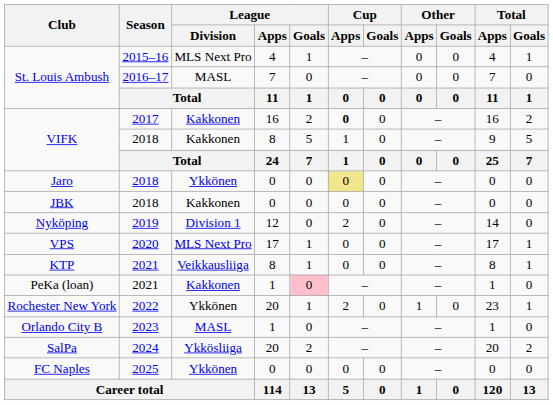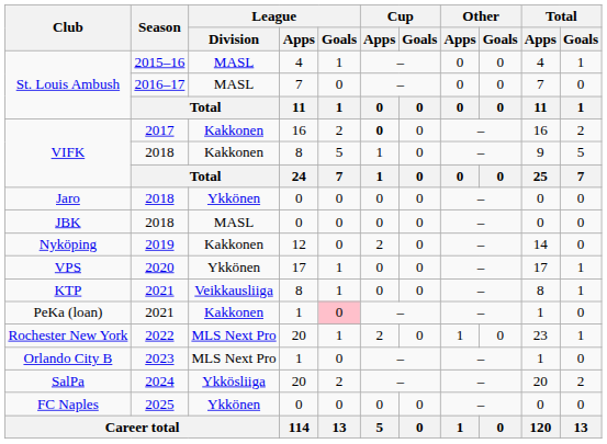 <table class="wikitable" style="text-align: center">
 <tr>
 <th rowspan="2">Club</th>
 <th rowspan="2">Season</th>
 <th colspan="3">League</th>
 <th colspan="2">Cup</th>
 <th colspan="2">Other</th>
 <th colspan="2">Total</th>
 </tr>
 <tr>
 <th>Division</th>
 <th>Apps</th>
 <th>Goals</th>
 <th>Apps</th>
 <th>Goals</th>
 <th>Apps</th>
 <th>Goals</th>
 <th>Apps</th>
 <th>Goals</th>
 </tr>
 <tr>
 <td rowspan="3"><a href='#'>St. Louis Ambush</a></td>
 <td><a href='#'>2015–16</a></td>
-<td>MLS Next Pro</td>
+<td><a href='#'>MASL</a></td>
 <td>4</td>
 <td>1</td>
 <td colspan="2">–</td>
 <td>0</td>
 <td>0</td>
 <td>4</td>
 <td>1</td>
 </tr>
 <tr>
 <td><a href='#'>2016–17</a></td>
 <td>MASL</td>
 <td>7</td>
 <td>0</td>
 <td colspan="2">–</td>
 <td>0</td>
 <td>0</td>
 <td>7</td>
 <td>0</td>
 </tr>
 <tr>
 <th colspan="2"><strong>Total</strong></th>
 <th>11</th>
 <th>1</th>
 <th>0</th>
 <th>0</th>
 <th>0</th>
 <th>0</th>
 <th>11</th>
 <th>1</th>
 </tr>
 <tr>
 <td rowspan="3"><a href='#'>VIFK</a></td>
 <td><a href='#'>2017</a></td>
 <td><a href='#'>Kakkonen</a></td>
 <td>16</td>
 <td>2</td>
 <td><strong>0</strong></td>
 <td>0</td>
 <td colspan="2">–</td>
 <td>16</td>
 <td>2</td>
 </tr>
 <tr>
 <td>2018</td>
 <td>Kakkonen</td>
 <td>8</td>
 <td>5</td>
 <td>1</td>
 <td>0</td>
 <td colspan="2">–</td>
 <td>9</td>
 <td>5</td>
 </tr>
 <tr>
 <th colspan="2"><strong>Total</strong></th>
 <th>24</th>
 <th>7</th>
 <th>1</th>
 <th>0</th>
 <th>0</th>
 <th>0</th>
 <th>25</th>
 <th>7</th>
 </tr>
 <tr>
 <td><a href='#'>Jaro</a></td>
 <td><a href='#'>2018</a></td>
 <td><a href='#'>Ykkönen</a></td>
 <td>0</td>
 <td>0</td>
-<td style="background: khaki;">0</td>
+<td>0</td>
 <td>0</td>
 <td colspan="2">–</td>
 <td>0</td>
 <td>0</td>
 </tr>
 <tr>
 <td><a href='#'>JBK</a></td>
 <td>2018</td>
-<td>Kakkonen</td>
+<td>MASL</td>
 <td>0</td>
 <td>0</td>
 <td>0</td>
 <td>0</td>
 <td colspan="2">–</td>
 <td>0</td>
 <td>0</td>
 </tr>
 <tr>
 <td><a href='#'>Nyköping</a></td>
 <td><a href='#'>2019</a></td>
-<td><a href='#'>Division 1</a></td>
+<td>Kakkonen</td>
 <td>12</td>
 <td>0</td>
 <td>2</td>
 <td>0</td>
 <td colspan="2">–</td>
 <td>14</td>
 <td>0</td>
 </tr>
 <tr>
 <td><a href='#'>VPS</a></td>
 <td><a href='#'>2020</a></td>
-<td><a href='#'>MLS Next Pro</a></td>
+<td>Ykkönen</td>
 <td>17</td>
 <td>1</td>
 <td>0</td>
 <td>0</td>
 <td colspan="2">–</td>
 <td>17</td>
 <td>1</td>
 </tr>
 <tr>
 <td><a href='#'>KTP</a></td>
 <td><a href='#'>2021</a></td>
 <td><a href='#'>Veikkausliiga</a></td>
 <td>8</td>
 <td>1</td>
 <td>0</td>
 <td>0</td>
 <td colspan="2">–</td>
 <td>8</td>
 <td>1</td>
 </tr>
 <tr>
 <td>PeKa (loan)</td>
 <td>2021</td>
 <td><a href='#'>Kakkonen</a></td>
 <td>1</td>
 <td style="background: pink;">0</td>
 <td colspan="2">–</td>
 <td colspan="2">–</td>
 <td>1</td>
 <td>0</td>
 </tr>
 <tr>
 <td><a href='#'>Rochester New York</a></td>
 <td><a href='#'>2022</a></td>
-<td>Ykkönen</td>
+<td><a href='#'>MLS Next Pro</a></td>
 <td>20</td>
 <td>1</td>
 <td>2</td>
 <td>0</td>
 <td>1</td>
 <td>0</td>
 <td>23</td>
 <td>1</td>
 </tr>
 <tr>
 <td><a href='#'>Orlando City B</a></td>
 <td><a href='#'>2023</a></td>
-<td><a href='#'>MASL</a></td>
+<td>MLS Next Pro</td>
 <td>1</td>
 <td>0</td>
 <td colspan="2">–</td>
 <td colspan="2">–</td>
 <td>1</td>
 <td>0</td>
 </tr>
 <tr>
 <td><a href='#'>SalPa</a></td>
 <td><a href='#'>2024</a></td>
 <td><a href='#'>Ykkösliiga</a></td>
 <td>20</td>
 <td>2</td>
 <td colspan="2">–</td>
 <td colspan="2">–</td>
 <td>20</td>
 <td>2</td>
 </tr>
 <tr>
 <td><a href='#'>FC Naples</a></td>
 <td><a href='#'>2025</a></td>
 <td><a href='#'>Ykkönen</a></td>
 <td>0</td>
 <td>0</td>
 <td>0</td>
 <td>0</td>
 <td colspan="2">–</td>
 <td>0</td>
 <td>0</td>
 </tr>
 <tr>
 <th colspan="3"><strong>Career total</strong></th>
 <th>114</th>
 <th>13</th>
 <th>5</th>
 <th>0</th>
 <th>1</th>
 <th>0</th>
 <th>120</th>
 <th>13</th>
 </tr>
 </table>
